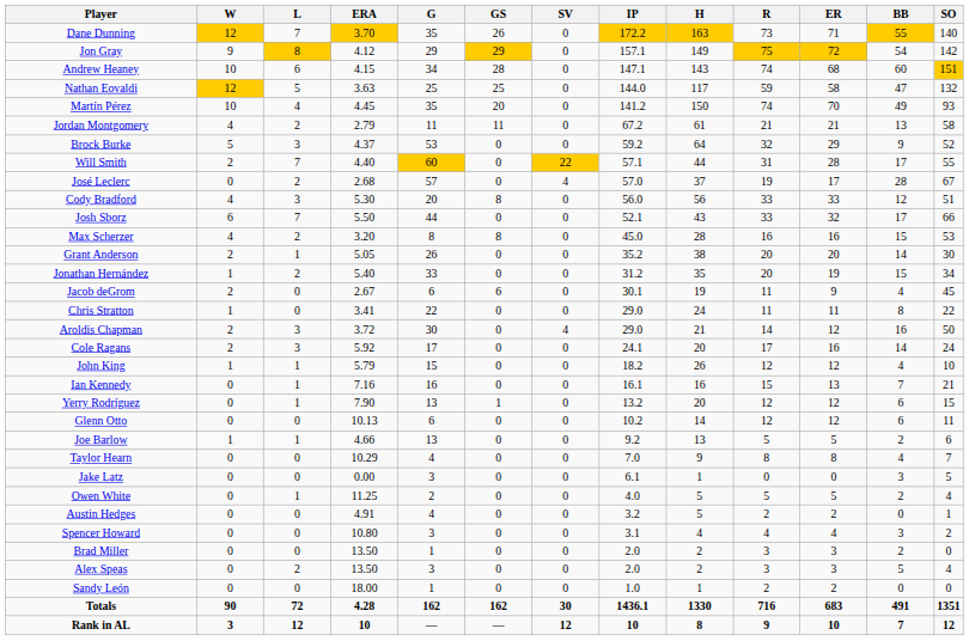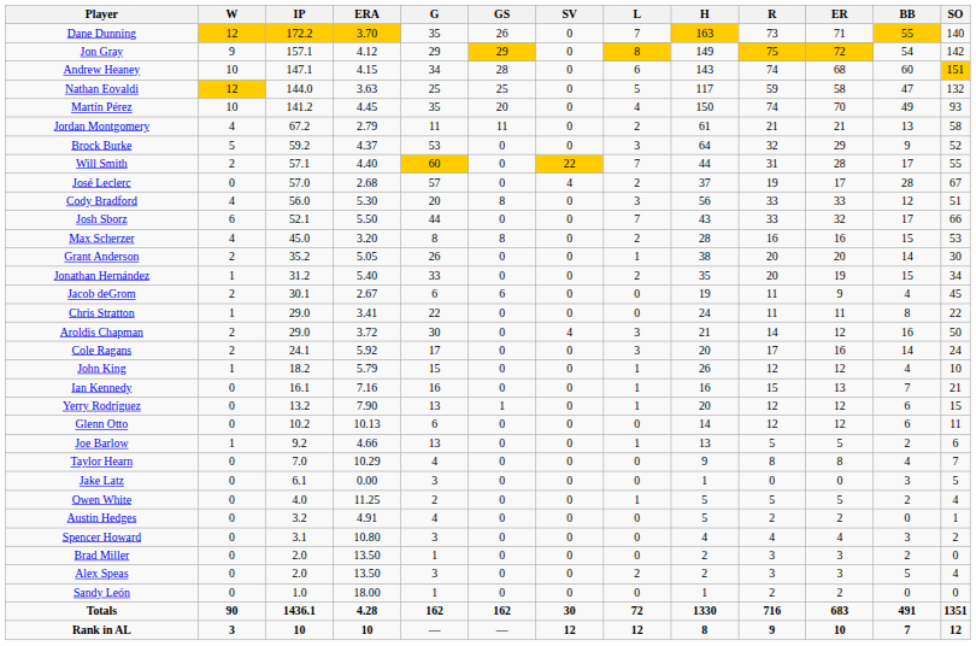 <table class=wikitable style="text-align:center">
 <tr>
 <th bgcolor=#DDDDFF; width="20%">Player</th>
 <th bgcolor=#DDDDFF; width="7%">W</th>
-<th bgcolor=#DDDDFF; width="7%">L</th>
+<th bgcolor=#DDDDFF; width="7%">IP</th>
 <th bgcolor=#DDDDFF; width="7%">ERA</th>
 <th bgcolor=#DDDDFF; width="7%">G</th>
 <th bgcolor=#DDDDFF; width="7%">GS</th>
 <th bgcolor=#DDDDFF; width="7%">SV</th>
-<th bgcolor=#DDDDFF; width="7%">IP</th>
+<th bgcolor=#DDDDFF; width="7%">L</th>
 <th bgcolor=#DDDDFF; width="7%">H</th>
 <th bgcolor=#DDDDFF; width="7%">R</th>
 <th bgcolor=#DDDDFF; width="7%">ER</th>
 <th bgcolor=#DDDDFF; width="7%">BB</th>
 <th bgcolor=#DDDDFF; width="7%">SO</th>
 </tr>
 <tr>
 <td><a href='#'>Dane Dunning</a></td>
 <td bgcolor=#ffcc00>12</td>
-<td>7</td>
+<td bgcolor=#ffcc00>172.2</td>
 <td bgcolor=#ffcc00>3.70</td>
 <td>35</td>
 <td>26</td>
 <td>0</td>
-<td bgcolor=#ffcc00>172.2</td>
+<td>7</td>
 <td bgcolor=#ffcc00>163</td>
 <td>73</td>
 <td>71</td>
 <td bgcolor=#ffcc00>55</td>
 <td>140</td>
 </tr>
 <tr>
 <td><a href='#'>Jon Gray</a></td>
 <td>9</td>
-<td bgcolor=#ffcc00>8</td>
+<td>157.1</td>
 <td>4.12</td>
 <td>29</td>
 <td bgcolor=#ffcc00>29</td>
 <td>0</td>
-<td>157.1</td>
+<td bgcolor=#ffcc00>8</td>
 <td>149</td>
 <td bgcolor=#ffcc00>75</td>
 <td bgcolor=#ffcc00>72</td>
 <td>54</td>
 <td>142</td>
 </tr>
 <tr>
 <td><a href='#'>Andrew Heaney</a></td>
 <td>10</td>
-<td>6</td>
+<td>147.1</td>
 <td>4.15</td>
 <td>34</td>
 <td>28</td>
 <td>0</td>
-<td>147.1</td>
+<td>6</td>
 <td>143</td>
 <td>74</td>
 <td>68</td>
 <td>60</td>
 <td bgcolor=#ffcc00>151</td>
 </tr>
 <tr>
 <td><a href='#'>Nathan Eovaldi</a></td>
 <td bgcolor=#ffcc00>12</td>
-<td>5</td>
+<td>144.0</td>
 <td>3.63</td>
 <td>25</td>
 <td>25</td>
 <td>0</td>
-<td>144.0</td>
+<td>5</td>
 <td>117</td>
 <td>59</td>
 <td>58</td>
 <td>47</td>
 <td>132</td>
 </tr>
 <tr>
 <td><a href='#'>Martín Pérez</a></td>
 <td>10</td>
-<td>4</td>
+<td>141.2</td>
 <td>4.45</td>
 <td>35</td>
 <td>20</td>
 <td>0</td>
-<td>141.2</td>
+<td>4</td>
 <td>150</td>
 <td>74</td>
 <td>70</td>
 <td>49</td>
 <td>93</td>
 </tr>
 <tr>
 <td><a href='#'>Jordan Montgomery</a></td>
 <td>4</td>
-<td>2</td>
+<td>67.2</td>
 <td>2.79</td>
 <td>11</td>
 <td>11</td>
 <td>0</td>
-<td>67.2</td>
+<td>2</td>
 <td>61</td>
 <td>21</td>
 <td>21</td>
 <td>13</td>
 <td>58</td>
 </tr>
 <tr>
 <td><a href='#'>Brock Burke</a></td>
 <td>5</td>
-<td>3</td>
+<td>59.2</td>
 <td>4.37</td>
 <td>53</td>
 <td>0</td>
 <td>0</td>
-<td>59.2</td>
+<td>3</td>
 <td>64</td>
 <td>32</td>
 <td>29</td>
 <td>9</td>
 <td>52</td>
 </tr>
 <tr>
 <td><a href='#'>Will Smith</a></td>
 <td>2</td>
-<td>7</td>
+<td>57.1</td>
 <td>4.40</td>
 <td bgcolor=#ffcc00>60</td>
 <td>0</td>
 <td bgcolor=#ffcc00>22</td>
-<td>57.1</td>
+<td>7</td>
 <td>44</td>
 <td>31</td>
 <td>28</td>
 <td>17</td>
 <td>55</td>
 </tr>
 <tr>
 <td><a href='#'>José Leclerc</a></td>
 <td>0</td>
-<td>2</td>
+<td>57.0</td>
 <td>2.68</td>
 <td>57</td>
 <td>0</td>
 <td>4</td>
-<td>57.0</td>
+<td>2</td>
 <td>37</td>
 <td>19</td>
 <td>17</td>
 <td>28</td>
 <td>67</td>
 </tr>
 <tr>
 <td><a href='#'>Cody Bradford</a></td>
 <td>4</td>
-<td>3</td>
+<td>56.0</td>
 <td>5.30</td>
 <td>20</td>
 <td>8</td>
 <td>0</td>
-<td>56.0</td>
+<td>3</td>
 <td>56</td>
 <td>33</td>
 <td>33</td>
 <td>12</td>
 <td>51</td>
 </tr>
 <tr>
 <td><a href='#'>Josh Sborz</a></td>
 <td>6</td>
-<td>7</td>
+<td>52.1</td>
 <td>5.50</td>
 <td>44</td>
 <td>0</td>
 <td>0</td>
-<td>52.1</td>
+<td>7</td>
 <td>43</td>
 <td>33</td>
 <td>32</td>
 <td>17</td>
 <td>66</td>
 </tr>
 <tr>
 <td><a href='#'>Max Scherzer</a></td>
 <td>4</td>
-<td>2</td>
+<td>45.0</td>
 <td>3.20</td>
 <td>8</td>
 <td>8</td>
 <td>0</td>
-<td>45.0</td>
+<td>2</td>
 <td>28</td>
 <td>16</td>
 <td>16</td>
 <td>15</td>
 <td>53</td>
 </tr>
 <tr>
 <td><a href='#'>Grant Anderson</a></td>
 <td>2</td>
-<td>1</td>
+<td>35.2</td>
 <td>5.05</td>
 <td>26</td>
 <td>0</td>
 <td>0</td>
-<td>35.2</td>
+<td>1</td>
 <td>38</td>
 <td>20</td>
 <td>20</td>
 <td>14</td>
 <td>30</td>
 </tr>
 <tr>
 <td><a href='#'>Jonathan Hernández</a></td>
 <td>1</td>
-<td>2</td>
+<td>31.2</td>
 <td>5.40</td>
 <td>33</td>
 <td>0</td>
 <td>0</td>
-<td>31.2</td>
+<td>2</td>
 <td>35</td>
 <td>20</td>
 <td>19</td>
 <td>15</td>
 <td>34</td>
 </tr>
 <tr>
 <td><a href='#'>Jacob deGrom</a></td>
 <td>2</td>
-<td>0</td>
+<td>30.1</td>
 <td>2.67</td>
 <td>6</td>
 <td>6</td>
 <td>0</td>
-<td>30.1</td>
+<td>0</td>
 <td>19</td>
 <td>11</td>
 <td>9</td>
 <td>4</td>
 <td>45</td>
 </tr>
 <tr>
 <td><a href='#'>Chris Stratton</a></td>
 <td>1</td>
-<td>0</td>
+<td>29.0</td>
 <td>3.41</td>
 <td>22</td>
 <td>0</td>
 <td>0</td>
-<td>29.0</td>
+<td>0</td>
 <td>24</td>
 <td>11</td>
 <td>11</td>
 <td>8</td>
 <td>22</td>
 </tr>
 <tr>
 <td><a href='#'>Aroldis Chapman</a></td>
 <td>2</td>
-<td>3</td>
+<td>29.0</td>
 <td>3.72</td>
 <td>30</td>
 <td>0</td>
 <td>4</td>
-<td>29.0</td>
+<td>3</td>
 <td>21</td>
 <td>14</td>
 <td>12</td>
 <td>16</td>
 <td>50</td>
 </tr>
 <tr>
 <td><a href='#'>Cole Ragans</a></td>
 <td>2</td>
-<td>3</td>
+<td>24.1</td>
 <td>5.92</td>
 <td>17</td>
 <td>0</td>
 <td>0</td>
-<td>24.1</td>
+<td>3</td>
 <td>20</td>
 <td>17</td>
 <td>16</td>
 <td>14</td>
 <td>24</td>
 </tr>
 <tr>
 <td><a href='#'>John King</a></td>
 <td>1</td>
-<td>1</td>
+<td>18.2</td>
 <td>5.79</td>
 <td>15</td>
 <td>0</td>
 <td>0</td>
-<td>18.2</td>
+<td>1</td>
 <td>26</td>
 <td>12</td>
 <td>12</td>
 <td>4</td>
 <td>10</td>
 </tr>
 <tr>
 <td><a href='#'>Ian Kennedy</a></td>
 <td>0</td>
-<td>1</td>
+<td>16.1</td>
 <td>7.16</td>
 <td>16</td>
 <td>0</td>
 <td>0</td>
-<td>16.1</td>
+<td>1</td>
 <td>16</td>
 <td>15</td>
 <td>13</td>
 <td>7</td>
 <td>21</td>
 </tr>
 <tr>
 <td><a href='#'>Yerry Rodríguez</a></td>
 <td>0</td>
-<td>1</td>
+<td>13.2</td>
 <td>7.90</td>
 <td>13</td>
 <td>1</td>
 <td>0</td>
-<td>13.2</td>
+<td>1</td>
 <td>20</td>
 <td>12</td>
 <td>12</td>
 <td>6</td>
 <td>15</td>
 </tr>
 <tr>
 <td><a href='#'>Glenn Otto</a></td>
 <td>0</td>
-<td>0</td>
+<td>10.2</td>
 <td>10.13</td>
 <td>6</td>
 <td>0</td>
 <td>0</td>
-<td>10.2</td>
+<td>0</td>
 <td>14</td>
 <td>12</td>
 <td>12</td>
 <td>6</td>
 <td>11</td>
 </tr>
 <tr>
 <td><a href='#'>Joe Barlow</a></td>
 <td>1</td>
-<td>1</td>
+<td>9.2</td>
 <td>4.66</td>
 <td>13</td>
 <td>0</td>
 <td>0</td>
-<td>9.2</td>
+<td>1</td>
 <td>13</td>
 <td>5</td>
 <td>5</td>
 <td>2</td>
 <td>6</td>
 </tr>
 <tr>
 <td><a href='#'>Taylor Hearn</a></td>
 <td>0</td>
-<td>0</td>
+<td>7.0</td>
 <td>10.29</td>
 <td>4</td>
 <td>0</td>
 <td>0</td>
-<td>7.0</td>
+<td>0</td>
 <td>9</td>
 <td>8</td>
 <td>8</td>
 <td>4</td>
 <td>7</td>
 </tr>
 <tr>
 <td><a href='#'>Jake Latz</a></td>
 <td>0</td>
-<td>0</td>
+<td>6.1</td>
 <td>0.00</td>
 <td>3</td>
 <td>0</td>
 <td>0</td>
-<td>6.1</td>
+<td>0</td>
 <td>1</td>
 <td>0</td>
 <td>0</td>
 <td>3</td>
 <td>5</td>
 </tr>
 <tr>
 <td><a href='#'>Owen White</a></td>
 <td>0</td>
-<td>1</td>
+<td>4.0</td>
 <td>11.25</td>
 <td>2</td>
 <td>0</td>
 <td>0</td>
-<td>4.0</td>
+<td>1</td>
 <td>5</td>
 <td>5</td>
 <td>5</td>
 <td>2</td>
 <td>4</td>
 </tr>
 <tr>
 <td><a href='#'>Austin Hedges</a></td>
 <td>0</td>
-<td>0</td>
+<td>3.2</td>
 <td>4.91</td>
 <td>4</td>
 <td>0</td>
 <td>0</td>
-<td>3.2</td>
+<td>0</td>
 <td>5</td>
 <td>2</td>
 <td>2</td>
 <td>0</td>
 <td>1</td>
 </tr>
 <tr>
 <td><a href='#'>Spencer Howard</a></td>
 <td>0</td>
-<td>0</td>
+<td>3.1</td>
 <td>10.80</td>
 <td>3</td>
 <td>0</td>
 <td>0</td>
-<td>3.1</td>
+<td>0</td>
 <td>4</td>
 <td>4</td>
 <td>4</td>
 <td>3</td>
 <td>2</td>
 </tr>
 <tr>
 <td><a href='#'>Brad Miller</a></td>
 <td>0</td>
-<td>0</td>
+<td>2.0</td>
 <td>13.50</td>
 <td>1</td>
 <td>0</td>
 <td>0</td>
-<td>2.0</td>
+<td>0</td>
 <td>2</td>
 <td>3</td>
 <td>3</td>
 <td>2</td>
 <td>0</td>
 </tr>
 <tr>
 <td><a href='#'>Alex Speas</a></td>
 <td>0</td>
-<td>2</td>
+<td>2.0</td>
 <td>13.50</td>
 <td>3</td>
 <td>0</td>
 <td>0</td>
-<td>2.0</td>
+<td>2</td>
 <td>2</td>
 <td>3</td>
 <td>3</td>
 <td>5</td>
 <td>4</td>
 </tr>
 <tr>
 <td><a href='#'>Sandy León</a></td>
 <td>0</td>
-<td>0</td>
+<td>1.0</td>
 <td>18.00</td>
 <td>1</td>
 <td>0</td>
 <td>0</td>
-<td>1.0</td>
+<td>0</td>
 <td>1</td>
 <td>2</td>
 <td>2</td>
 <td>0</td>
 <td>0</td>
 </tr>
 <tr>
 <td><strong>Totals</strong></td>
 <td><strong>90</strong></td>
-<td><strong>72</strong></td>
+<td><strong>1436.1</strong></td>
 <td><strong>4.28</strong></td>
 <td><strong>162</strong></td>
 <td><strong>162</strong></td>
 <td><strong>30</strong></td>
-<td><strong>1436.1</strong></td>
+<td><strong>72</strong></td>
 <td><strong>1330</strong></td>
 <td><strong>716</strong></td>
 <td><strong>683</strong></td>
 <td><strong>491</strong></td>
 <td><strong>1351</strong></td>
 </tr>
 <tr>
 <td><strong>Rank in AL</strong></td>
 <td><strong>3</strong></td>
-<td><strong>12</strong></td>
+<td><strong>10</strong></td>
 <td><strong>10</strong></td>
 <td>—</td>
 <td>—</td>
 <td><strong>12</strong></td>
-<td><strong>10</strong></td>
+<td><strong>12</strong></td>
 <td><strong>8</strong></td>
 <td><strong>9</strong></td>
 <td><strong>10</strong></td>
 <td><strong>7</strong></td>
 <td><strong>12</strong></td>
 </tr>
 </table>
